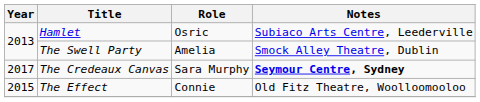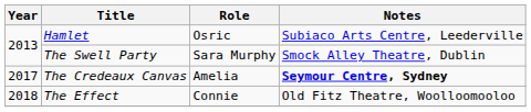 <table class="wikitable unsortable">
 <tr>
 <th>Year</th>
 <th>Title</th>
 <th>Role</th>
 <th>Notes</th>
 </tr>
 <tr>
 <td rowspan="2">2013</td>
 <td><em><a href='#'>Hamlet</a></em></td>
 <td>Osric</td>
 <td><a href='#'>Subiaco Arts Centre</a>, Leederville</td>
 </tr>
 <tr>
 <td><em>The Swell Party</em></td>
-<td>Amelia</td>
+<td>Sara Murphy</td>
 <td><a href='#'>Smock Alley Theatre</a>, Dublin</td>
 </tr>
 <tr>
 <td>2017</td>
 <td><em>The Credeaux Canvas</em></td>
-<td>Sara Murphy</td>
+<td>Amelia</td>
 <td><strong><a href='#'>Seymour Centre</a>, Sydney</strong></td>
 </tr>
 <tr>
-<td>2015</td>
+<td>2018</td>
 <td><em>The Effect</em></td>
 <td>Connie</td>
 <td>Old Fitz Theatre, Woolloomooloo</td>
 </tr>
 <tr>
 </tr>
 </table>
